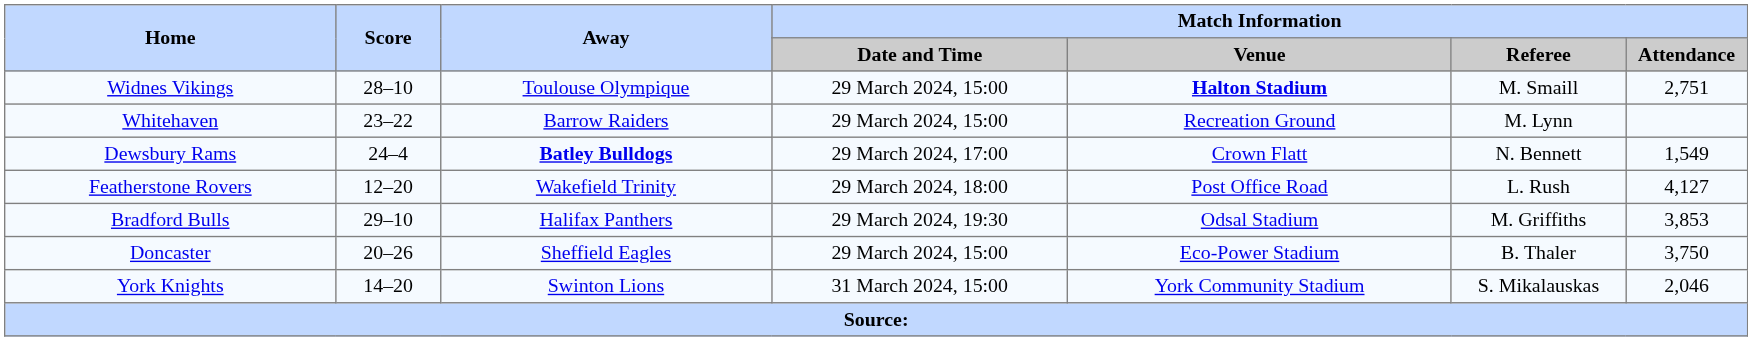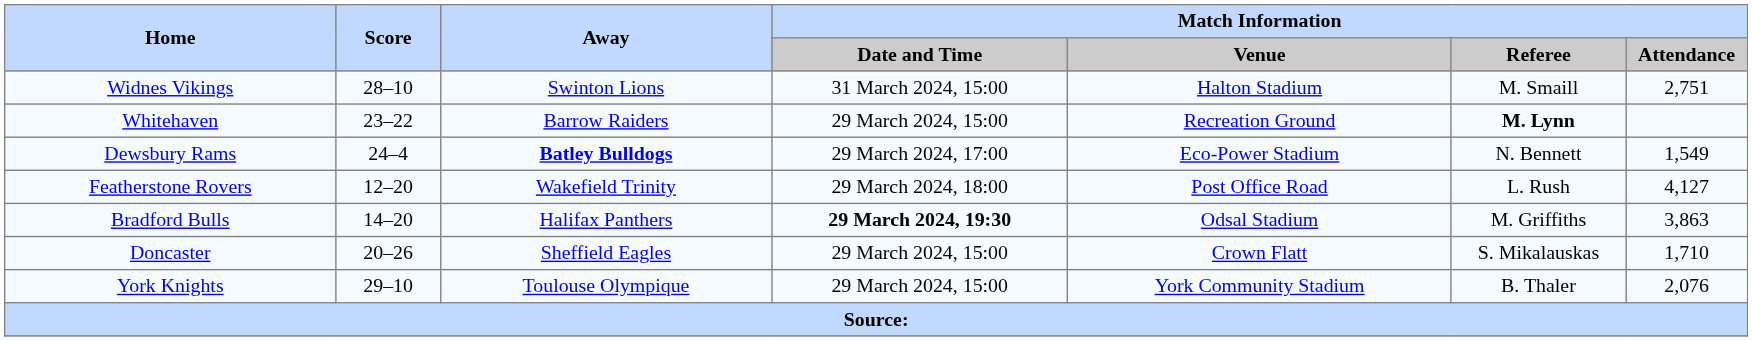 <table border=1 style="border-collapse:collapse; font-size:90%; text-align:center;" cellpadding=3 cellspacing=0 width=100%>
 <tr bgcolor=#C1D8FF>
 <th scope="col" rowspan=2 width=19%>Home</th>
 <th scope="col" rowspan=2 width=6%>Score</th>
 <th scope="col" rowspan=2 width=19%>Away</th>
 <th colspan=6>Match Information</th>
 </tr>
 <tr bgcolor=#CCCCCC>
 <th scope="col" width=17%>Date and Time</th>
 <th scope="col" width=22%>Venue</th>
 <th scope="col" width=10%>Referee</th>
 <th scope="col" width=7%>Attendance</th>
 </tr>
 <tr bgcolor=#F5FAFF>
 <td> <a href='#'>Widnes Vikings</a></td>
 <td>28–10</td>
-<td> <a href='#'>Toulouse Olympique</a></td>
-<td>29 March 2024, 15:00</td>
-<td><strong><a href='#'>Halton Stadium</a></strong></td>
+<td> <a href='#'>Swinton Lions</a></td>
+<td>31 March 2024, 15:00</td>
+<td><a href='#'>Halton Stadium</a></td>
 <td>M. Smaill</td>
 <td>2,751</td>
 </tr>
 <tr bgcolor=#F5FAFF>
 <td> <a href='#'>Whitehaven</a></td>
 <td>23–22</td>
 <td> <a href='#'>Barrow Raiders</a></td>
 <td>29 March 2024, 15:00</td>
 <td><a href='#'>Recreation Ground</a></td>
-<td>M. Lynn</td>
+<td><strong>M. Lynn</strong></td>
 <td></td>
 </tr>
 <tr bgcolor=#F5FAFF>
 <td> <a href='#'>Dewsbury Rams</a></td>
 <td>24–4</td>
 <td><strong> <a href='#'>Batley Bulldogs</a></strong></td>
 <td>29 March 2024, 17:00</td>
-<td><a href='#'>Crown Flatt</a></td>
+<td><a href='#'>Eco-Power Stadium</a></td>
 <td>N. Bennett</td>
 <td>1,549</td>
 </tr>
 <tr bgcolor=#F5FAFF>
 <td> <a href='#'>Featherstone Rovers</a></td>
 <td>12–20</td>
 <td> <a href='#'>Wakefield Trinity</a></td>
 <td>29 March 2024, 18:00</td>
 <td><a href='#'>Post Office Road</a></td>
 <td>L. Rush</td>
 <td>4,127</td>
 </tr>
 <tr bgcolor=#F5FAFF>
 <td> <a href='#'>Bradford Bulls</a></td>
-<td>29–10</td>
+<td>14–20</td>
 <td> <a href='#'>Halifax Panthers</a></td>
-<td>29 March 2024, 19:30</td>
+<td><strong>29 March 2024, 19:30</strong></td>
 <td><a href='#'>Odsal Stadium</a></td>
 <td>M. Griffiths</td>
-<td>3,853</td>
+<td>3,863</td>
 </tr>
 <tr bgcolor=#F5FAFF>
 <td> <a href='#'>Doncaster</a></td>
 <td>20–26</td>
 <td> <a href='#'>Sheffield Eagles</a></td>
 <td>29 March 2024, 15:00</td>
-<td><a href='#'>Eco-Power Stadium</a></td>
-<td>B. Thaler</td>
-<td>3,750</td>
+<td><a href='#'>Crown Flatt</a></td>
+<td>S. Mikalauskas</td>
+<td>1,710</td>
 </tr>
 <tr bgcolor=#F5FAFF>
 <td> <a href='#'>York Knights</a></td>
-<td>14–20</td>
-<td> <a href='#'>Swinton Lions</a></td>
-<td>31 March 2024, 15:00</td>
+<td>29–10</td>
+<td> <a href='#'>Toulouse Olympique</a></td>
+<td>29 March 2024, 15:00</td>
 <td><a href='#'>York Community Stadium</a></td>
-<td>S. Mikalauskas</td>
-<td>2,046</td>
+<td>B. Thaler</td>
+<td>2,076</td>
 </tr>
 <tr style="background:#c1d8ff;">
 <th colspan=7>Source:</th>
 </tr>
 </table>
